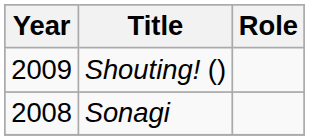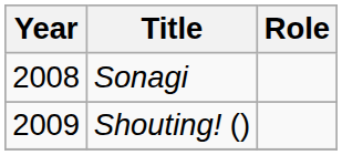 <table class="wikitable">
 <tr>
 <th>Year</th>
 <th>Title</th>
 <th>Role</th>
 </tr>
 <tr>
+<td>2008</td>
+<td><em>Sonagi</em></td>
+<td></td>
+</tr>
+<tr>
 <td>2009</td>
 <td><em>Shouting!</em> ()</td>
 <td></td>
 </tr>
 <tr>
-<td>2008</td>
-<td><em>Sonagi</em></td>
-<td></td>
-</tr>
-<tr>
 </tr>
 </table>
